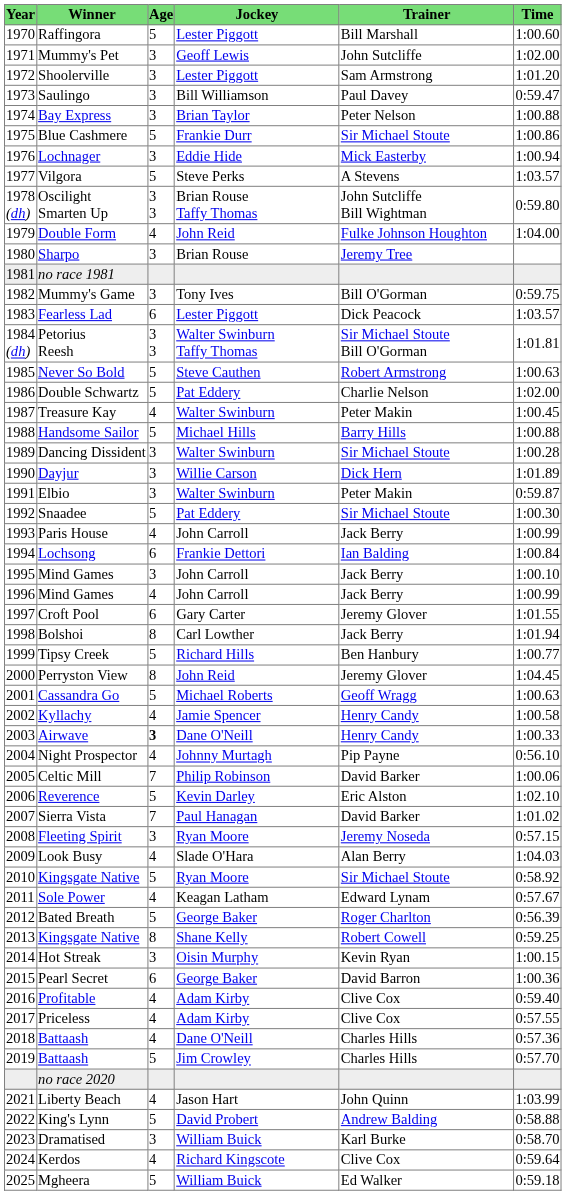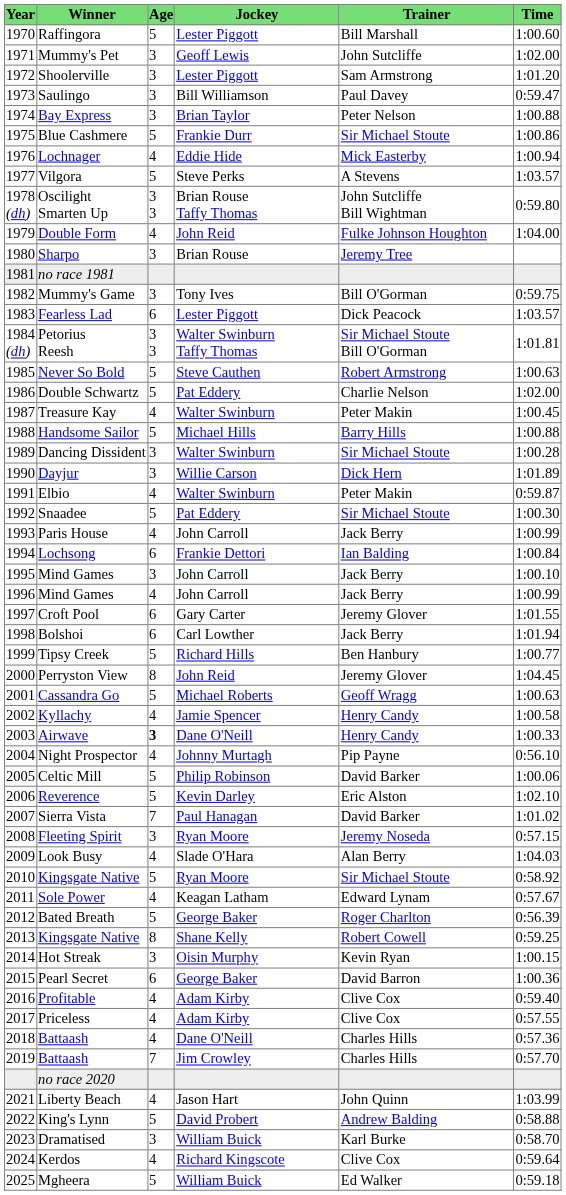 <table class = "sortable" | border="1" style="border-collapse: collapse; font-size:90%">
 <tr bgcolor="#77dd77" align="center">
 <th>Year</th>
 <th>Winner</th>
 <th>Age</th>
 <th>Jockey</th>
 <th>Trainer</th>
 <th>Time</th>
 </tr>
 <tr>
 <td>1970</td>
 <td>Raffingora</td>
 <td>5</td>
 <td width=160px><a href='#'>Lester Piggott</a></td>
 <td width=170px>Bill Marshall</td>
 <td>1:00.60</td>
 </tr>
 <tr>
 <td>1971</td>
 <td>Mummy's Pet</td>
 <td>3</td>
 <td><a href='#'>Geoff Lewis</a></td>
 <td>John Sutcliffe</td>
 <td>1:02.00</td>
 </tr>
 <tr>
 <td>1972</td>
 <td>Shoolerville</td>
 <td>3</td>
 <td><a href='#'>Lester Piggott</a></td>
 <td>Sam Armstrong</td>
 <td>1:01.20</td>
 </tr>
 <tr>
 <td>1973</td>
 <td>Saulingo </td>
 <td>3</td>
 <td>Bill Williamson</td>
 <td>Paul Davey</td>
 <td>0:59.47</td>
 </tr>
 <tr>
 <td>1974</td>
 <td><a href='#'>Bay Express</a></td>
 <td>3</td>
 <td><a href='#'>Brian Taylor</a></td>
 <td>Peter Nelson</td>
 <td>1:00.88</td>
 </tr>
 <tr>
 <td>1975</td>
 <td>Blue Cashmere</td>
 <td>5</td>
 <td><a href='#'>Frankie Durr</a></td>
 <td><a href='#'>Sir Michael Stoute</a></td>
 <td>1:00.86</td>
 </tr>
 <tr>
 <td>1976</td>
 <td><a href='#'>Lochnager</a></td>
-<td>3</td>
+<td>4</td>
 <td><a href='#'>Eddie Hide</a></td>
 <td><a href='#'>Mick Easterby</a></td>
 <td>1:00.94</td>
 </tr>
 <tr>
 <td>1977</td>
 <td>Vilgora</td>
 <td>5</td>
 <td>Steve Perks</td>
 <td>A Stevens</td>
 <td>1:03.57</td>
 </tr>
 <tr>
 <td>1978<br><em>(<a href='#'>dh</a>)</em></td>
 <td>Oscilight<br>Smarten Up</td>
 <td>3<br>3</td>
 <td>Brian Rouse<br><a href='#'>Taffy Thomas</a></td>
 <td>John Sutcliffe<br>Bill Wightman</td>
 <td>0:59.80</td>
 </tr>
 <tr>
 <td>1979</td>
 <td><a href='#'>Double Form</a></td>
 <td>4</td>
 <td><a href='#'>John Reid</a></td>
 <td><a href='#'>Fulke Johnson Houghton</a></td>
 <td>1:04.00</td>
 </tr>
 <tr>
 <td>1980</td>
 <td><a href='#'>Sharpo</a></td>
 <td>3</td>
 <td>Brian Rouse</td>
 <td><a href='#'>Jeremy Tree</a></td>
 <td></td>
 </tr>
 <tr bgcolor="#eeeeee">
 <td><span>1981</span></td>
 <td><em>no race 1981</em> </td>
 <td></td>
 <td></td>
 <td></td>
 <td></td>
 </tr>
 <tr>
 <td>1982</td>
 <td>Mummy's Game</td>
 <td>3</td>
 <td>Tony Ives</td>
 <td>Bill O'Gorman</td>
 <td>0:59.75</td>
 </tr>
 <tr>
 <td>1983</td>
 <td><a href='#'>Fearless Lad</a></td>
 <td>6</td>
 <td><a href='#'>Lester Piggott</a></td>
 <td>Dick Peacock</td>
 <td>1:03.57</td>
 </tr>
 <tr>
 <td>1984<br><em>(<a href='#'>dh</a>)</em></td>
 <td>Petorius<br>Reesh</td>
 <td>3<br>3</td>
 <td><a href='#'>Walter Swinburn</a><br><a href='#'>Taffy Thomas</a></td>
 <td><a href='#'>Sir Michael Stoute</a><br>Bill O'Gorman</td>
 <td>1:01.81</td>
 </tr>
 <tr>
 <td>1985</td>
 <td><a href='#'>Never So Bold</a></td>
 <td>5</td>
 <td><a href='#'>Steve Cauthen</a></td>
 <td><a href='#'>Robert Armstrong</a></td>
 <td>1:00.63</td>
 </tr>
 <tr>
 <td>1986</td>
 <td>Double Schwartz</td>
 <td>5</td>
 <td><a href='#'>Pat Eddery</a></td>
 <td>Charlie Nelson</td>
 <td>1:02.00</td>
 </tr>
 <tr>
 <td>1987</td>
 <td>Treasure Kay</td>
 <td>4</td>
 <td><a href='#'>Walter Swinburn</a></td>
 <td>Peter Makin</td>
 <td>1:00.45</td>
 </tr>
 <tr>
 <td>1988</td>
 <td><a href='#'>Handsome Sailor</a></td>
 <td>5</td>
 <td><a href='#'>Michael Hills</a></td>
 <td><a href='#'>Barry Hills</a></td>
 <td>1:00.88</td>
 </tr>
 <tr>
 <td>1989</td>
 <td>Dancing Dissident</td>
 <td>3</td>
 <td><a href='#'>Walter Swinburn</a></td>
 <td><a href='#'>Sir Michael Stoute</a></td>
 <td>1:00.28</td>
 </tr>
 <tr>
 <td>1990</td>
 <td><a href='#'>Dayjur</a></td>
 <td>3</td>
 <td><a href='#'>Willie Carson</a></td>
 <td><a href='#'>Dick Hern</a></td>
 <td>1:01.89</td>
 </tr>
 <tr>
 <td>1991</td>
 <td>Elbio</td>
-<td>3</td>
+<td>4</td>
 <td><a href='#'>Walter Swinburn</a></td>
 <td>Peter Makin</td>
 <td>0:59.87</td>
 </tr>
 <tr>
 <td>1992</td>
 <td>Snaadee</td>
 <td>5</td>
 <td><a href='#'>Pat Eddery</a></td>
 <td><a href='#'>Sir Michael Stoute</a></td>
 <td>1:00.30</td>
 </tr>
 <tr>
 <td>1993</td>
 <td>Paris House</td>
 <td>4</td>
 <td>John Carroll</td>
 <td>Jack Berry</td>
 <td>1:00.99</td>
 </tr>
 <tr>
 <td>1994</td>
 <td><a href='#'>Lochsong</a></td>
 <td>6</td>
 <td><a href='#'>Frankie Dettori</a></td>
 <td><a href='#'>Ian Balding</a></td>
 <td>1:00.84</td>
 </tr>
 <tr>
 <td>1995</td>
 <td>Mind Games</td>
 <td>3</td>
 <td>John Carroll</td>
 <td>Jack Berry</td>
 <td>1:00.10</td>
 </tr>
 <tr>
 <td>1996</td>
 <td>Mind Games</td>
 <td>4</td>
 <td>John Carroll</td>
 <td>Jack Berry</td>
 <td>1:00.99</td>
 </tr>
 <tr>
 <td>1997</td>
 <td>Croft Pool</td>
 <td>6</td>
 <td>Gary Carter</td>
 <td>Jeremy Glover</td>
 <td>1:01.55</td>
 </tr>
 <tr>
 <td>1998</td>
 <td>Bolshoi</td>
-<td>8</td>
+<td>6</td>
 <td>Carl Lowther</td>
 <td>Jack Berry</td>
 <td>1:01.94</td>
 </tr>
 <tr>
 <td>1999</td>
 <td>Tipsy Creek</td>
 <td>5</td>
 <td><a href='#'>Richard Hills</a></td>
 <td>Ben Hanbury</td>
 <td>1:00.77</td>
 </tr>
 <tr>
 <td>2000</td>
 <td>Perryston View</td>
 <td>8</td>
 <td><a href='#'>John Reid</a></td>
 <td>Jeremy Glover</td>
 <td>1:04.45</td>
 </tr>
 <tr>
 <td>2001</td>
 <td><a href='#'>Cassandra Go</a></td>
 <td>5</td>
 <td><a href='#'>Michael Roberts</a></td>
 <td><a href='#'>Geoff Wragg</a></td>
 <td>1:00.63</td>
 </tr>
 <tr>
 <td>2002</td>
 <td><a href='#'>Kyllachy</a></td>
 <td>4</td>
 <td><a href='#'>Jamie Spencer</a></td>
 <td><a href='#'>Henry Candy</a></td>
 <td>1:00.58</td>
 </tr>
 <tr>
 <td>2003</td>
 <td><a href='#'>Airwave</a></td>
 <td><strong>3</strong></td>
 <td><a href='#'>Dane O'Neill</a></td>
 <td><a href='#'>Henry Candy</a></td>
 <td>1:00.33</td>
 </tr>
 <tr>
 <td>2004</td>
 <td>Night Prospector </td>
 <td>4</td>
 <td><a href='#'>Johnny Murtagh</a></td>
 <td>Pip Payne</td>
 <td>0:56.10</td>
 </tr>
 <tr>
 <td>2005</td>
 <td>Celtic Mill</td>
-<td>7</td>
+<td>5</td>
 <td><a href='#'>Philip Robinson</a></td>
 <td>David Barker</td>
 <td>1:00.06</td>
 </tr>
 <tr>
 <td>2006</td>
 <td><a href='#'>Reverence</a></td>
 <td>5</td>
 <td><a href='#'>Kevin Darley</a></td>
 <td>Eric Alston</td>
 <td>1:02.10</td>
 </tr>
 <tr>
 <td>2007</td>
 <td>Sierra Vista</td>
 <td>7</td>
 <td><a href='#'>Paul Hanagan</a></td>
 <td>David Barker</td>
 <td>1:01.02</td>
 </tr>
 <tr>
 <td>2008</td>
 <td><a href='#'>Fleeting Spirit</a></td>
 <td>3</td>
 <td><a href='#'>Ryan Moore</a></td>
 <td><a href='#'>Jeremy Noseda</a></td>
 <td>0:57.15</td>
 </tr>
 <tr>
 <td>2009</td>
 <td>Look Busy</td>
 <td>4</td>
 <td>Slade O'Hara</td>
 <td>Alan Berry</td>
 <td>1:04.03</td>
 </tr>
 <tr>
 <td>2010</td>
 <td><a href='#'>Kingsgate Native</a></td>
 <td>5</td>
 <td><a href='#'>Ryan Moore</a></td>
 <td><a href='#'>Sir Michael Stoute</a></td>
 <td>0:58.92</td>
 </tr>
 <tr>
 <td>2011</td>
 <td><a href='#'>Sole Power</a></td>
 <td>4</td>
 <td>Keagan Latham</td>
 <td>Edward Lynam</td>
 <td>0:57.67</td>
 </tr>
 <tr>
 <td>2012</td>
 <td>Bated Breath</td>
 <td>5</td>
 <td><a href='#'>George Baker</a></td>
 <td><a href='#'>Roger Charlton</a></td>
 <td>0:56.39</td>
 </tr>
 <tr>
 <td>2013</td>
 <td><a href='#'>Kingsgate Native</a></td>
 <td>8</td>
 <td><a href='#'>Shane Kelly</a></td>
 <td><a href='#'>Robert Cowell</a></td>
 <td>0:59.25</td>
 </tr>
 <tr>
 <td>2014</td>
 <td>Hot Streak</td>
 <td>3</td>
 <td><a href='#'>Oisin Murphy</a></td>
 <td>Kevin Ryan</td>
 <td>1:00.15</td>
 </tr>
 <tr>
 <td>2015</td>
 <td>Pearl Secret</td>
 <td>6</td>
 <td><a href='#'>George Baker</a></td>
 <td>David Barron</td>
 <td>1:00.36</td>
 </tr>
 <tr>
 <td>2016</td>
 <td><a href='#'>Profitable</a></td>
 <td>4</td>
 <td><a href='#'>Adam Kirby</a></td>
 <td>Clive Cox</td>
 <td>0:59.40</td>
 </tr>
 <tr>
 <td>2017</td>
 <td>Priceless</td>
 <td>4</td>
 <td><a href='#'>Adam Kirby</a></td>
 <td>Clive Cox</td>
 <td>0:57.55</td>
 </tr>
 <tr>
 <td>2018</td>
 <td><a href='#'>Battaash</a></td>
 <td>4</td>
 <td><a href='#'>Dane O'Neill</a></td>
 <td>Charles Hills</td>
 <td>0:57.36</td>
 </tr>
 <tr>
 <td>2019</td>
 <td><a href='#'>Battaash</a></td>
-<td>5</td>
+<td>7</td>
 <td><a href='#'>Jim Crowley</a></td>
 <td>Charles Hills</td>
 <td>0:57.70</td>
 </tr>
 <tr bgcolor="#eeeeee">
 <td data-sort-value="2020"></td>
 <td><em>no race 2020</em> </td>
 <td></td>
 <td></td>
 <td></td>
 <td></td>
 </tr>
 <tr>
 <td>2021</td>
 <td>Liberty Beach</td>
 <td>4</td>
 <td>Jason Hart</td>
 <td>John Quinn</td>
 <td>1:03.99</td>
 </tr>
 <tr>
 <td>2022</td>
 <td>King's Lynn</td>
 <td>5</td>
 <td><a href='#'>David Probert</a></td>
 <td><a href='#'>Andrew Balding</a></td>
 <td>0:58.88</td>
 </tr>
 <tr>
 <td>2023</td>
 <td>Dramatised</td>
 <td>3</td>
 <td><a href='#'>William Buick</a></td>
 <td>Karl Burke</td>
 <td>0:58.70</td>
 </tr>
 <tr>
 <td>2024</td>
 <td>Kerdos</td>
 <td>4</td>
 <td><a href='#'>Richard Kingscote</a></td>
 <td>Clive Cox</td>
 <td>0:59.64</td>
 </tr>
 <tr>
 <td>2025</td>
 <td>Mgheera</td>
 <td>5</td>
 <td><a href='#'>William Buick</a></td>
 <td>Ed Walker</td>
 <td>0:59.18</td>
 </tr>
 </table>
